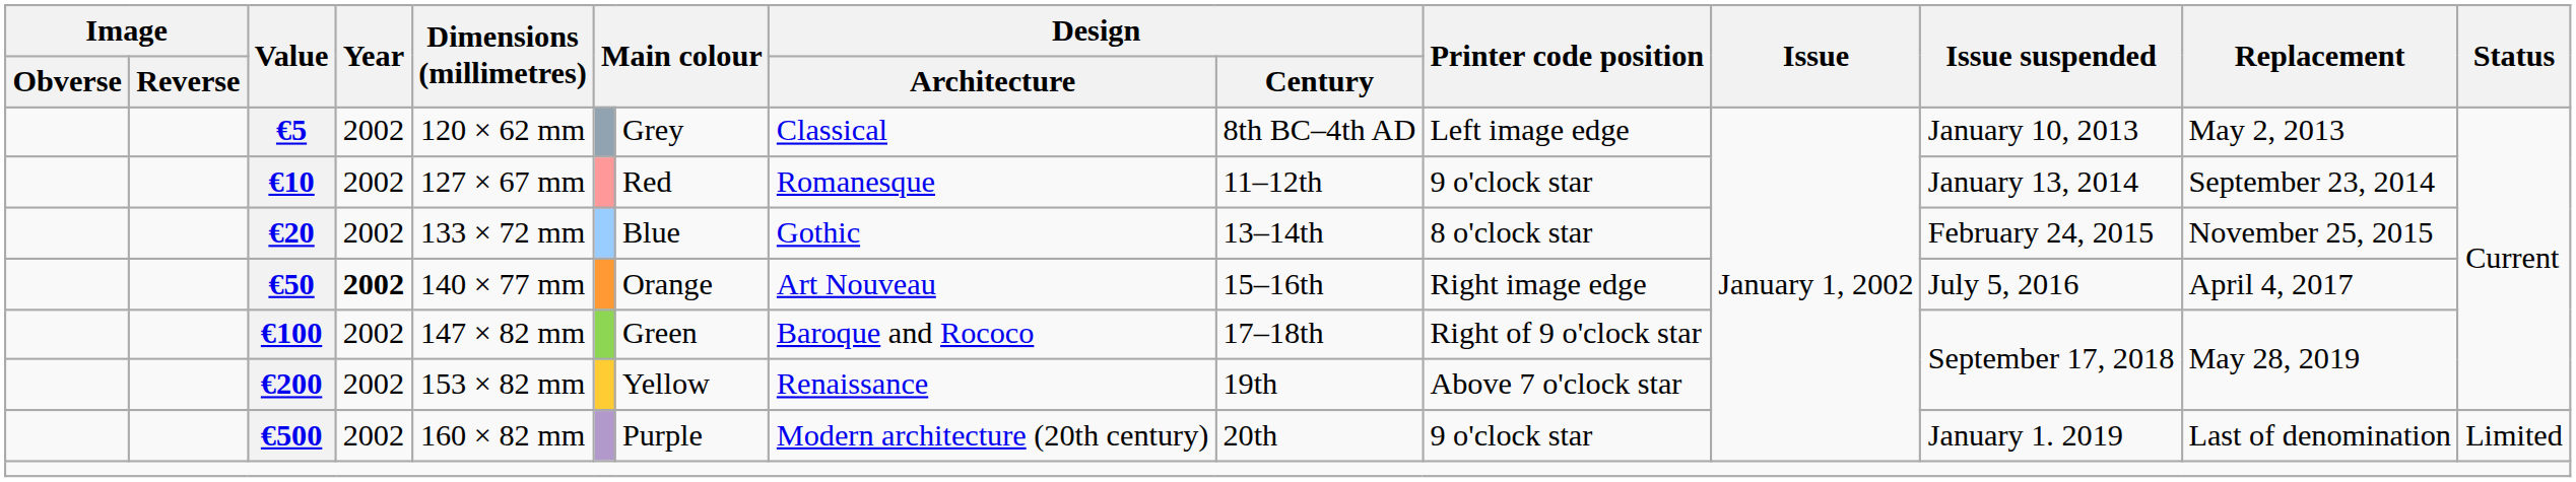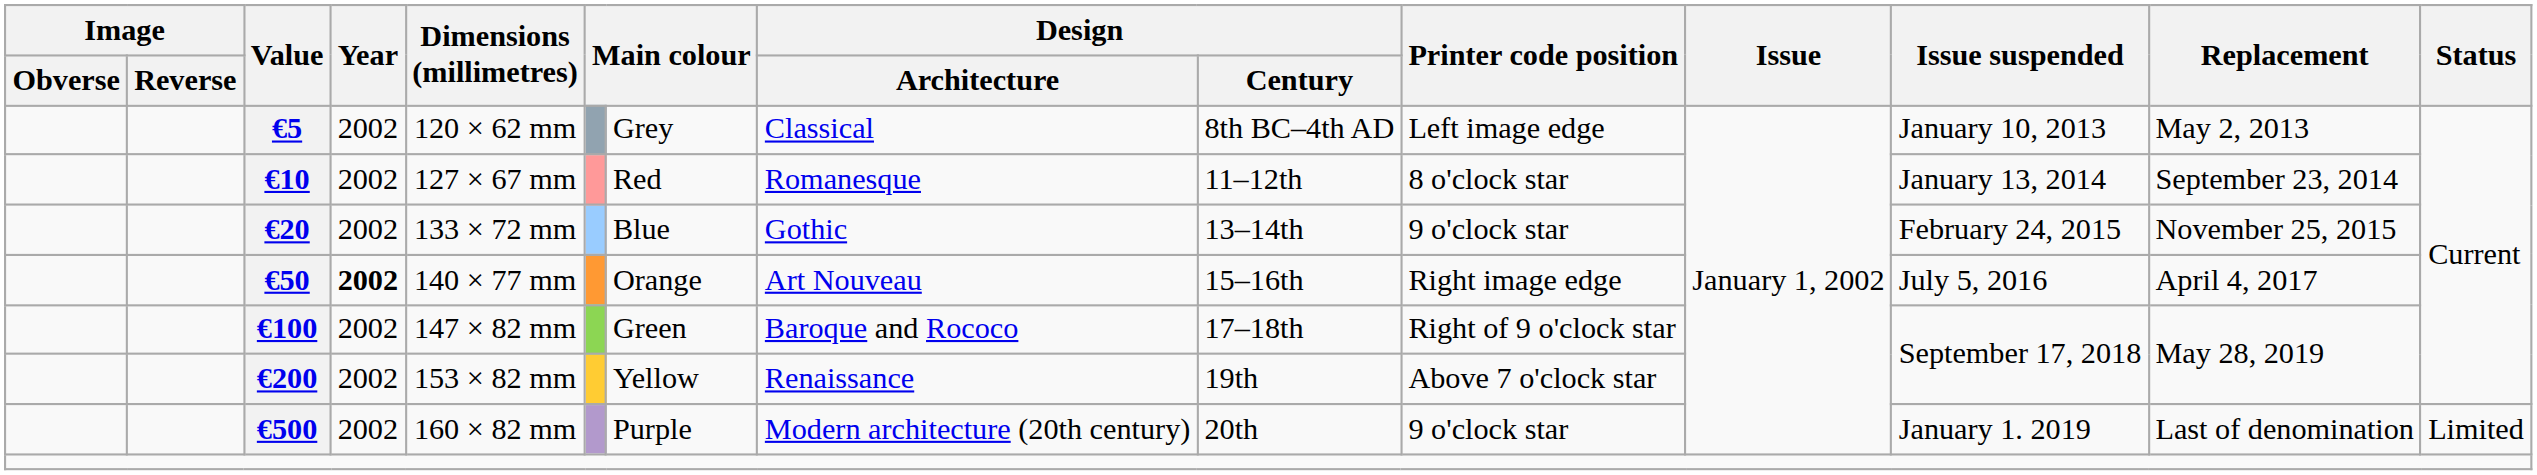 <table class="wikitable"  style="margin:auto; font-size:90%;">
 <tr>
 <th colspan="2">Image</th>
 <th rowspan="2">Value</th>
 <th rowspan="2">Year</th>
 <th rowspan="2">Dimensions<br>(millimetres)</th>
 <th rowspan="2" colspan="2">Main colour</th>
 <th colspan="2">Design</th>
 <th rowspan="2">Printer code position</th>
 <th rowspan="2">Issue</th>
 <th rowspan="2">Issue suspended</th>
 <th rowspan="2">Replacement</th>
 <th rowspan="2">Status</th>
 </tr>
 <tr The age of iron and glass>
 <th>Obverse</th>
 <th>Reverse</th>
 <th>Architecture</th>
 <th>Century</th>
 </tr>
 <tr>
 <td style="text-align:center;"></td>
 <td style="text-align:center;"></td>
 <th><a href='#'>€5</a></th>
 <td>2002</td>
 <td style="text-align:center;">120 × 62 mm</td>
 <td style="text-align:center; background:#91A3B0;"></td>
 <td>Grey</td>
 <td><a href='#'>Classical</a></td>
 <td>8th BC–4th AD</td>
 <td>Left image edge</td>
 <td rowspan="7">January 1, 2002</td>
 <td>January 10, 2013</td>
 <td>May 2, 2013</td>
 <td rowspan="6">Current</td>
 </tr>
 <tr>
 <td style="text-align:center;"></td>
 <td style="text-align:center;"></td>
 <th><a href='#'>€10</a></th>
 <td>2002</td>
 <td style="text-align:center;">127 × 67 mm</td>
 <td style="text-align:center; background:#f99;"></td>
 <td>Red</td>
 <td><a href='#'>Romanesque</a></td>
 <td>11–12th</td>
-<td>9 o'clock star</td>
+<td>8 o'clock star</td>
 <td>January 13, 2014</td>
 <td>September 23, 2014</td>
 </tr>
 <tr>
 <td style="text-align:center;"></td>
 <td style="text-align:center;"></td>
 <th><a href='#'>€20</a></th>
 <td>2002</td>
 <td style="text-align:center;">133 × 72 mm</td>
 <td style="text-align:center; background:#9cf;"></td>
 <td>Blue</td>
 <td><a href='#'>Gothic</a></td>
 <td>13–14th</td>
-<td>8 o'clock star</td>
+<td>9 o'clock star</td>
 <td>February 24, 2015</td>
 <td>November 25, 2015</td>
 </tr>
 <tr>
 <td style="text-align:center;"></td>
 <td style="text-align:center;"></td>
 <th><a href='#'>€50</a></th>
 <td><strong>2002</strong></td>
 <td style="text-align:center;">140 × 77 mm</td>
 <td style="text-align:center; background:#f93;"></td>
 <td>Orange</td>
 <td><a href='#'>Art Nouveau</a></td>
 <td>15–16th</td>
 <td>Right image edge</td>
 <td>July 5, 2016</td>
 <td>April 4, 2017</td>
 </tr>
 <tr>
 <td style="text-align:center;"></td>
 <td style="text-align:center;"></td>
 <th><a href='#'>€100</a></th>
 <td>2002</td>
 <td style="text-align:center;">147 × 82 mm</td>
 <td style="text-align:center; background:#8cd653;"></td>
 <td>Green</td>
 <td><a href='#'>Baroque</a> and <a href='#'>Rococo</a></td>
 <td>17–18th</td>
 <td>Right of 9 o'clock star</td>
 <td rowspan="2">September 17, 2018</td>
 <td rowspan="2">May 28, 2019</td>
 </tr>
 <tr>
 <td style="text-align:center;"></td>
 <td style="text-align:center;"></td>
 <th><a href='#'>€200</a></th>
 <td>2002</td>
 <td style="text-align:center;">153 × 82 mm</td>
 <td style="text-align:center; background:#ffcc33;"></td>
 <td>Yellow</td>
 <td><a href='#'>Renaissance</a></td>
 <td>19th</td>
 <td>Above 7 o'clock star</td>
 </tr>
 <tr>
 <td style="text-align:center;"></td>
 <td style="text-align:center;"></td>
 <th><a href='#'>€500</a></th>
 <td>2002</td>
 <td style="text-align:center;">160 × 82 mm</td>
 <td style="text-align:center; background:#b299cc;"></td>
 <td>Purple</td>
 <td><a href='#'>Modern architecture</a> (20th century)</td>
 <td>20th</td>
 <td>9 o'clock star</td>
 <td>January 1. 2019</td>
 <td>Last of denomination</td>
 <td>Limited</td>
 </tr>
 <tr>
 <td colspan="14"></td>
 </tr>
 </table>
